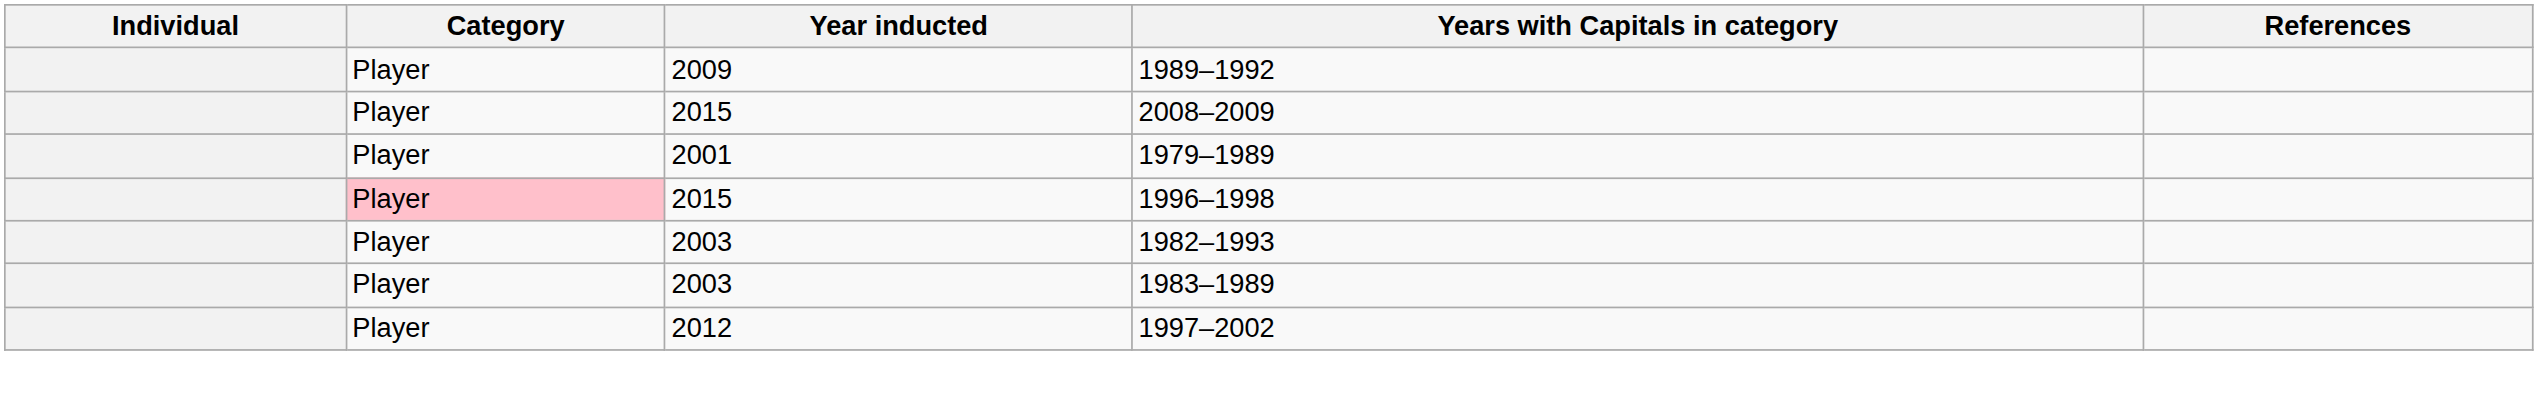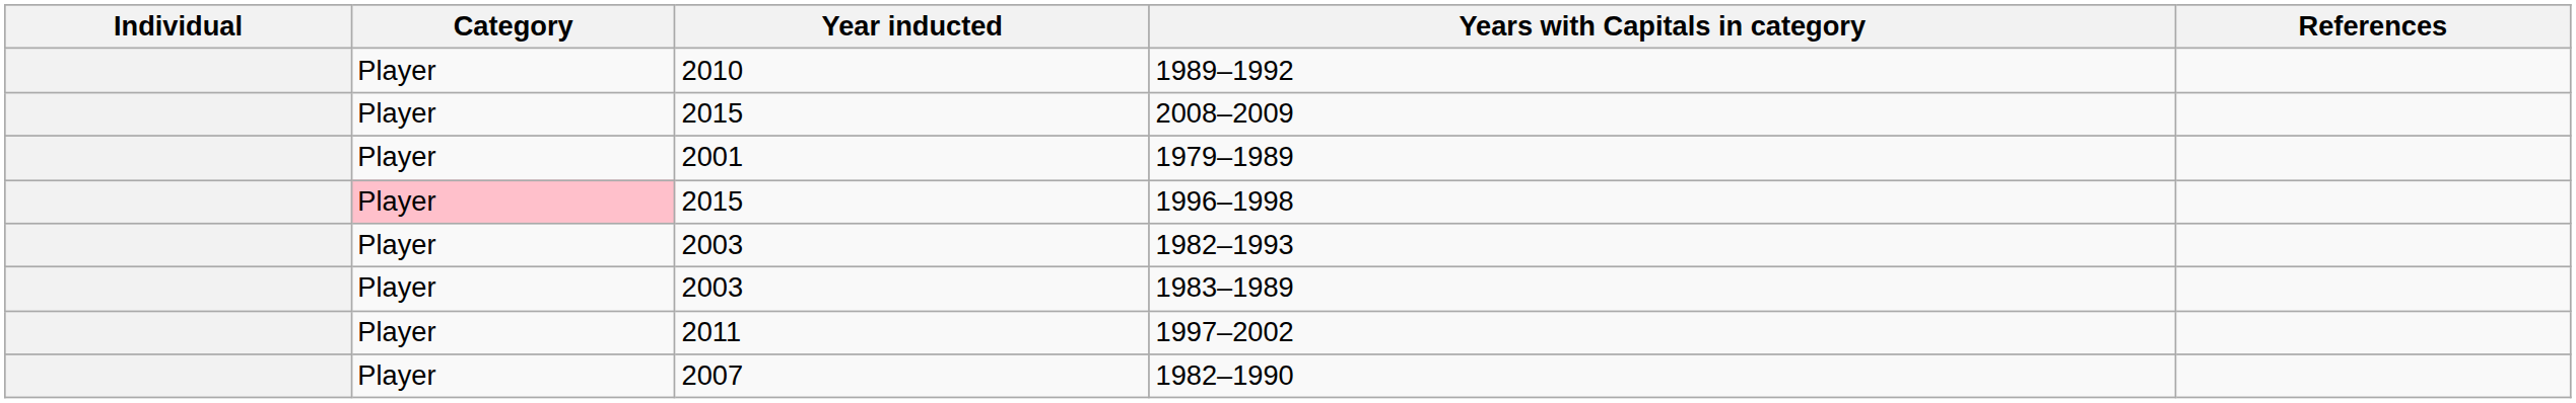 <table class="wikitable sortable" width="75%">
 <tr>
 <th scope="col">Individual</th>
 <th scope="col">Category</th>
 <th scope="col">Year inducted</th>
 <th scope="col">Years with Capitals in category</th>
 <th scope="col" class="unsortable">References</th>
 </tr>
 <tr>
 <th scope="row"></th>
 <td>Player</td>
-<td>2009</td>
+<td>2010</td>
 <td>1989–1992</td>
 <td></td>
 </tr>
 <tr>
 <th scope="row"></th>
 <td>Player</td>
 <td>2015</td>
 <td>2008–2009</td>
 <td></td>
 </tr>
 <tr>
 <th scope="row"></th>
 <td>Player</td>
 <td>2001</td>
 <td>1979–1989</td>
 <td></td>
 </tr>
 <tr>
 <th scope="row"></th>
 <td style="background: pink;">Player</td>
 <td>2015</td>
 <td>1996–1998</td>
 <td></td>
 </tr>
 <tr>
 <th scope="row"></th>
 <td>Player</td>
 <td>2003</td>
 <td>1982–1993</td>
 <td></td>
 </tr>
 <tr>
 <th scope="row"></th>
 <td>Player</td>
 <td>2003</td>
 <td>1983–1989</td>
 <td></td>
 </tr>
 <tr>
 <th scope="row"></th>
 <td>Player</td>
-<td>2012</td>
+<td>2011</td>
 <td>1997–2002</td>
 <td></td>
 </tr>
+<tr>
+<th scope="row"></th>
+<td>Player</td>
+<td>2007</td>
+<td>1982–1990</td>
+<td></td>
+</tr>
 </table>
